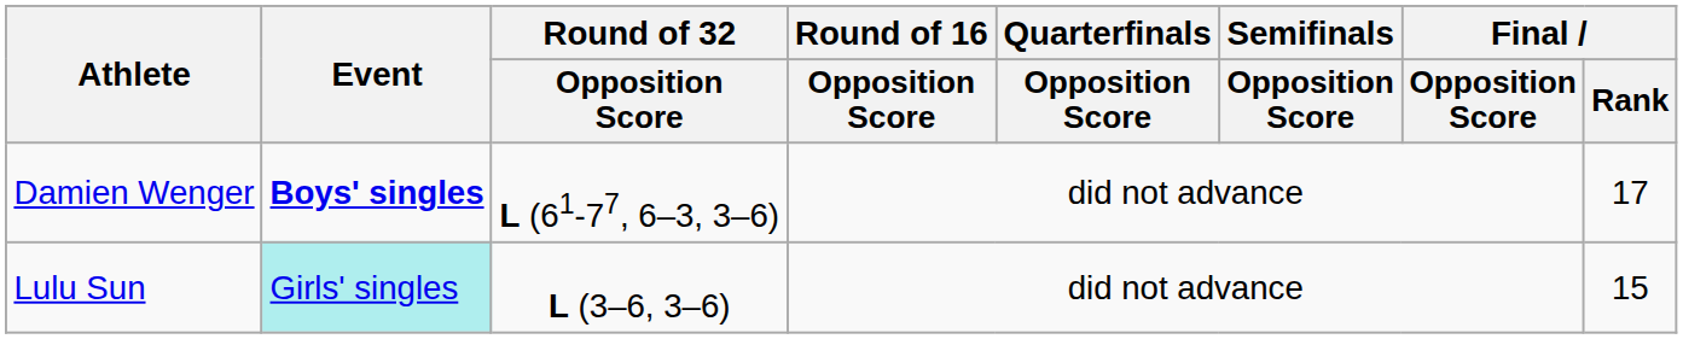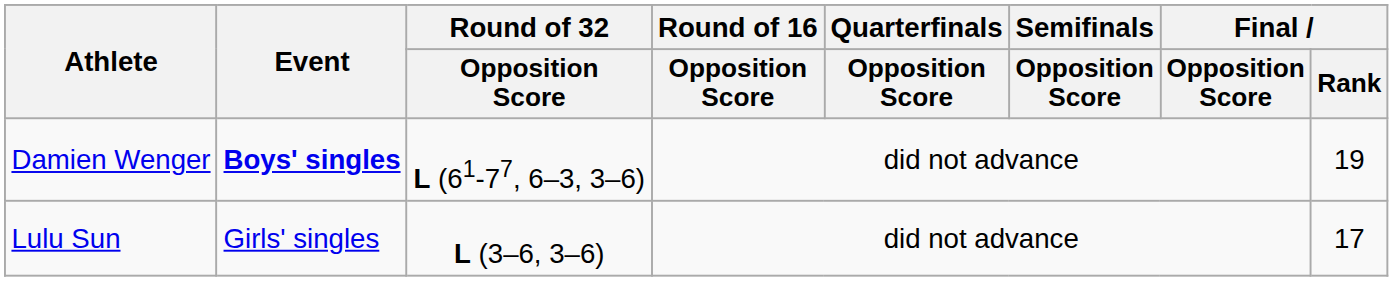 <table class=wikitable style="font-size:90%">
 <tr>
 <th rowspan=2>Athlete</th>
 <th rowspan=2>Event</th>
 <th>Round of 32</th>
 <th>Round of 16</th>
 <th>Quarterfinals</th>
 <th>Semifinals</th>
 <th colspan=2>Final / </th>
 </tr>
 <tr style="font-size:95%">
 <th>Opposition<br>Score</th>
 <th>Opposition<br>Score</th>
 <th>Opposition<br>Score</th>
 <th>Opposition<br>Score</th>
 <th>Opposition<br>Score</th>
 <th>Rank</th>
 </tr>
 <tr align=center>
 <td align=left><a href='#'>Damien Wenger</a></td>
 <td align=left><strong><a href='#'>Boys' singles</a></strong></td>
 <td><br><strong>L</strong> (6<sup>1</sup>-7<sup>7</sup>, 6–3, 3–6)</td>
 <td colspan=4>did not advance</td>
-<td>17</td>
+<td>19</td>
 </tr>
 <tr align=center>
 <td align=left><a href='#'>Lulu Sun</a></td>
-<td align=left style="background: paleturquoise;"><a href='#'>Girls' singles</a></td>
+<td align=left><a href='#'>Girls' singles</a></td>
 <td><br><strong>L</strong> (3–6, 3–6)</td>
 <td colspan=4>did not advance</td>
-<td>15</td>
+<td>17</td>
 </tr>
 </table>
